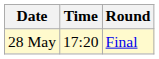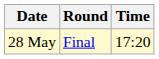 <table class="wikitable">
 <tr>
 <th>Date</th>
+<th>Round</th>
 <th>Time</th>
-<th>Round</th>
 </tr>
 <tr style=background:lemonchiffon>
 <td>28 May</td>
+<td><a href='#'>Final</a></td>
 <td>17:20</td>
-<td><a href='#'>Final</a></td>
 </tr>
 </table>
